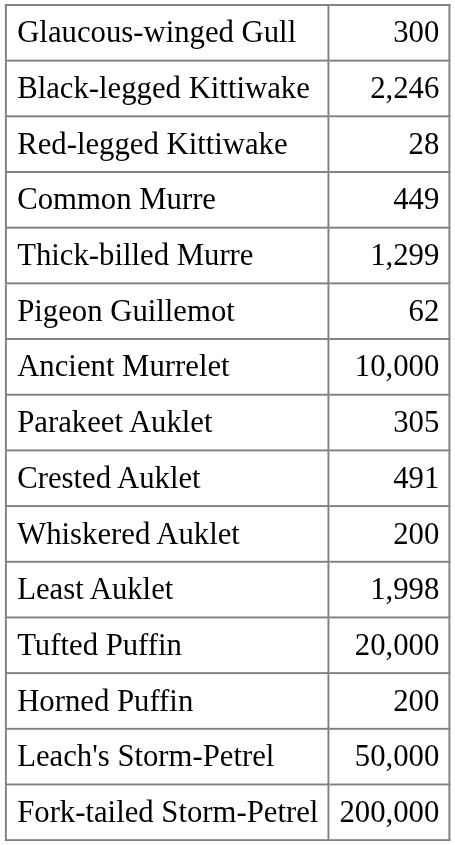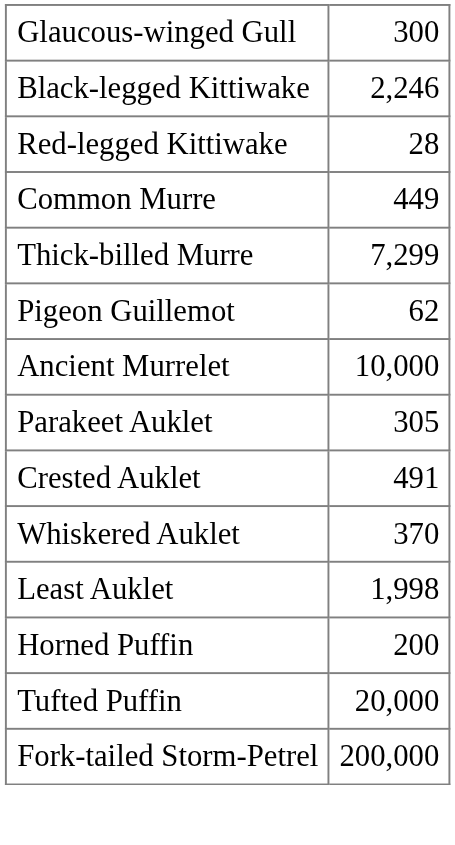 <table style="border-collapse:collapse; margin-left:10%" border="1" cellpadding="5">
 <tr>
 <td>Glaucous-winged Gull</td>
 <td align="right">300</td>
 </tr>
 <tr>
 <td>Black-legged Kittiwake</td>
 <td align="right">2,246</td>
 </tr>
 <tr>
 <td>Red-legged Kittiwake</td>
 <td align="right">28</td>
 </tr>
 <tr>
 <td>Common Murre</td>
 <td align="right">449</td>
 </tr>
 <tr>
 <td>Thick-billed Murre</td>
-<td align="right">1,299</td>
+<td align="right">7,299</td>
 </tr>
 <tr>
 <td>Pigeon Guillemot</td>
 <td align="right">62</td>
 </tr>
 <tr>
 <td>Ancient Murrelet</td>
 <td align="right">10,000</td>
 </tr>
 <tr>
 <td>Parakeet Auklet</td>
 <td align="right">305</td>
 </tr>
 <tr>
 <td>Crested Auklet</td>
 <td align="right">491</td>
 </tr>
 <tr>
 <td>Whiskered Auklet</td>
-<td align="right">200</td>
+<td align="right">370</td>
 </tr>
 <tr>
 <td>Least Auklet</td>
 <td align="right">1,998</td>
 </tr>
 <tr>
-<td>Tufted Puffin</td>
-<td align="right">20,000</td>
-</tr>
-<tr>
 <td>Horned Puffin</td>
 <td align="right">200</td>
 </tr>
 <tr>
-<td>Leach's Storm-Petrel</td>
-<td align="right">50,000</td>
+<td>Tufted Puffin</td>
+<td align="right">20,000</td>
 </tr>
 <tr>
 <td>Fork-tailed Storm-Petrel</td>
 <td align="right">200,000</td>
 </tr>
 </table>
